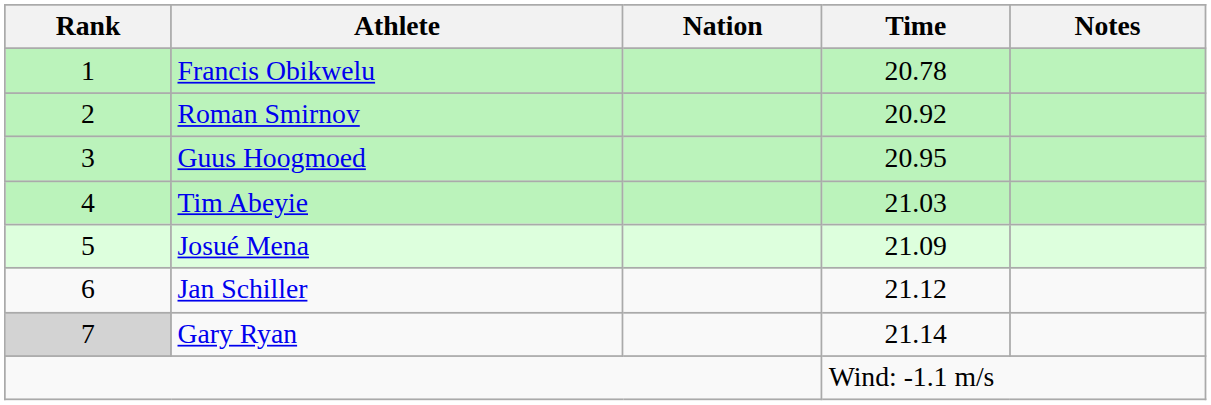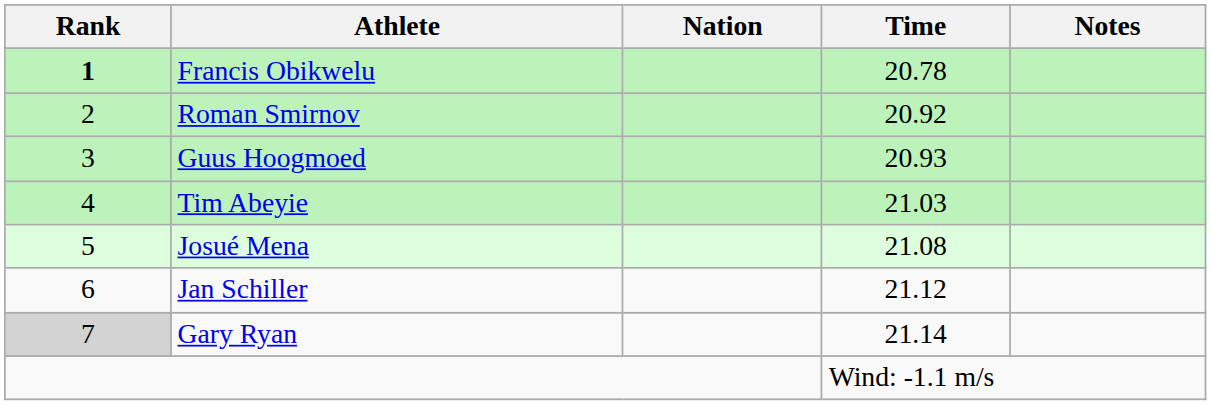 <table class="wikitable sortable" style="text-align:center;width: 55%;">
 <tr>
 <th scope="col">Rank</th>
 <th scope="col">Athlete</th>
 <th scope="col">Nation</th>
 <th scope="col">Time</th>
 <th scope="col">Notes</th>
 </tr>
 <tr bgcolor=bbf3bb>
-<td>1</td>
+<td><strong>1</strong></td>
 <td align=left><a href='#'>Francis Obikwelu</a></td>
 <td align=left></td>
 <td>20.78</td>
 <td></td>
 </tr>
 <tr bgcolor=bbf3bb>
 <td>2</td>
 <td align=left><a href='#'>Roman Smirnov</a></td>
 <td align=left></td>
 <td>20.92</td>
 <td></td>
 </tr>
 <tr bgcolor=bbf3bb>
 <td>3</td>
 <td align=left><a href='#'>Guus Hoogmoed</a></td>
 <td align=left></td>
-<td>20.95</td>
+<td>20.93</td>
 <td></td>
 </tr>
 <tr bgcolor=bbf3bb>
 <td>4</td>
 <td align=left><a href='#'>Tim Abeyie</a></td>
 <td align=left></td>
 <td>21.03</td>
 <td></td>
 </tr>
 <tr bgcolor=ddffdd>
 <td>5</td>
 <td align=left><a href='#'>Josué Mena</a></td>
 <td align=left></td>
-<td>21.09</td>
+<td>21.08</td>
 <td></td>
 </tr>
 <tr>
 <td>6</td>
 <td align=left><a href='#'>Jan Schiller</a></td>
 <td align=left></td>
 <td>21.12</td>
 <td></td>
 </tr>
 <tr>
 <td style="background: lightgrey;">7</td>
 <td align=left><a href='#'>Gary Ryan</a></td>
 <td align=left></td>
 <td>21.14</td>
 <td></td>
 </tr>
 <tr class="sortbottom">
 <td colspan="3"></td>
 <td colspan="2" style="text-align:left;">Wind: -1.1 m/s</td>
 </tr>
 </table>
